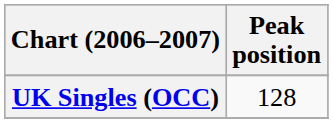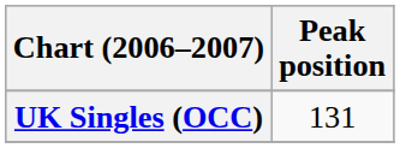 <table class="wikitable sortable plainrowheaders" style="text-align:center">
 <tr>
 <th>Chart (2006–2007)</th>
 <th>Peak<br>position</th>
 </tr>
 <tr>
 </tr>
 <tr>
 </tr>
 <tr>
 </tr>
 <tr>
 </tr>
 <tr>
 </tr>
 <tr>
 </tr>
 <tr>
 </tr>
 <tr>
 </tr>
 <tr>
 </tr>
 <tr>
 </tr>
 <tr>
 </tr>
 <tr>
 <th scope="row"><a href='#'>UK Singles</a> (<a href='#'>OCC</a>)</th>
-<td>128</td>
+<td>131</td>
 </tr>
 <tr>
 </tr>
 <tr>
 </tr>
 <tr>
 </tr>
 <tr>
 </tr>
 <tr>
 </tr>
 <tr>
 </tr>
 </table>
